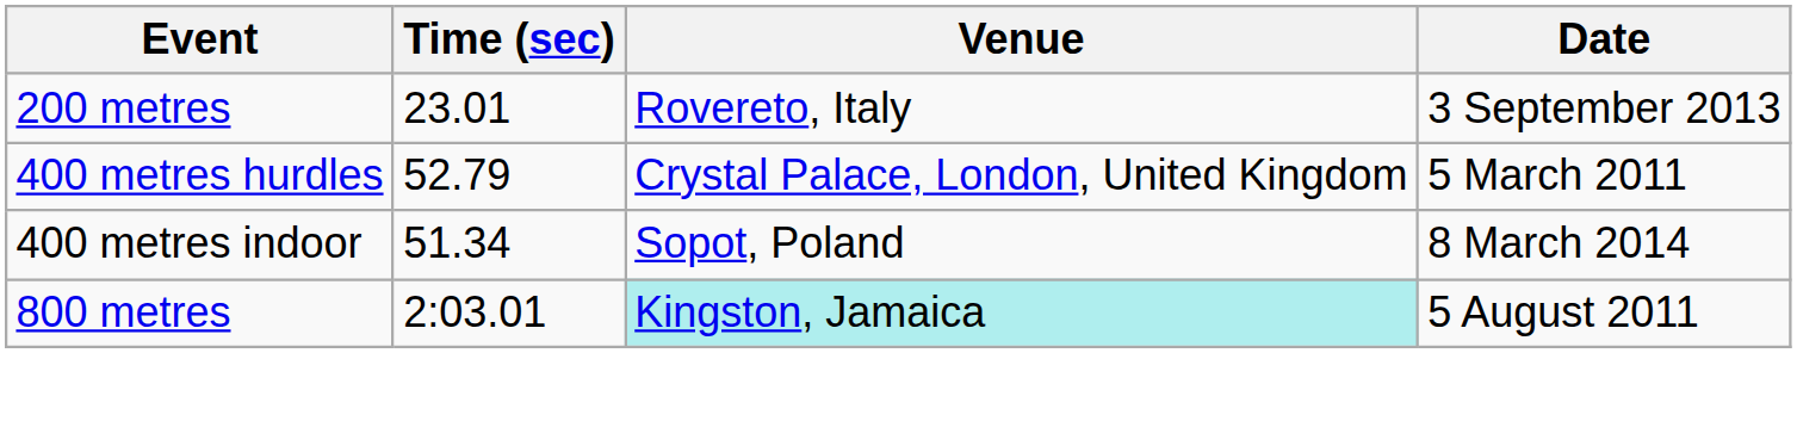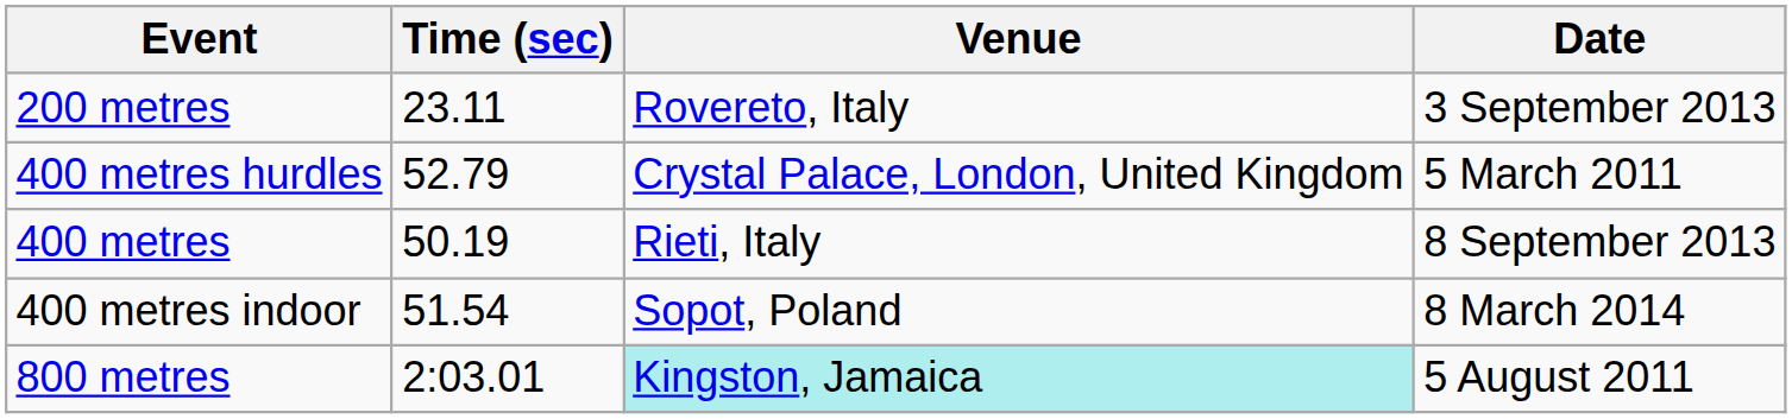 <table class=wikitable>
 <tr>
 <th>Event</th>
 <th>Time (<a href='#'>sec</a>)</th>
 <th>Venue</th>
 <th>Date</th>
 </tr>
 <tr>
 <td><a href='#'>200 metres</a></td>
-<td>23.01</td>
+<td>23.11</td>
 <td><a href='#'>Rovereto</a>, Italy</td>
 <td>3 September 2013</td>
 </tr>
 <tr>
 <td><a href='#'>400 metres hurdles</a></td>
 <td>52.79</td>
 <td><a href='#'>Crystal Palace, London</a>, United Kingdom</td>
 <td>5 March 2011</td>
 </tr>
 <tr>
+<td><a href='#'>400 metres</a></td>
+<td>50.19</td>
+<td><a href='#'>Rieti</a>, Italy</td>
+<td>8 September 2013</td>
+</tr>
+<tr>
 <td>400 metres indoor</td>
-<td>51.34</td>
+<td>51.54</td>
 <td><a href='#'>Sopot</a>, Poland</td>
 <td>8 March 2014</td>
 </tr>
 <tr>
 <td><a href='#'>800 metres</a></td>
 <td>2:03.01</td>
 <td style="background: paleturquoise;"><a href='#'>Kingston</a>, Jamaica</td>
 <td>5 August 2011</td>
 </tr>
 </table>
